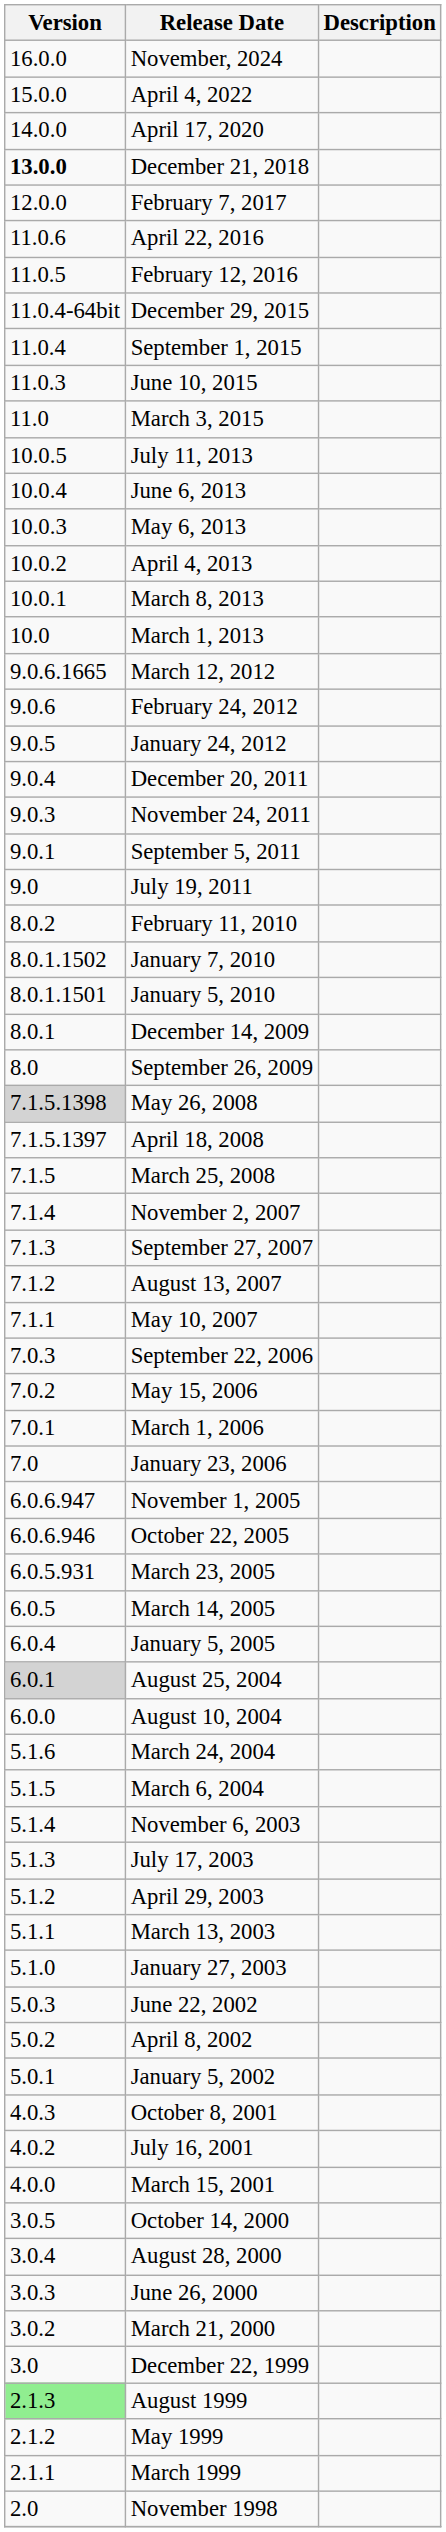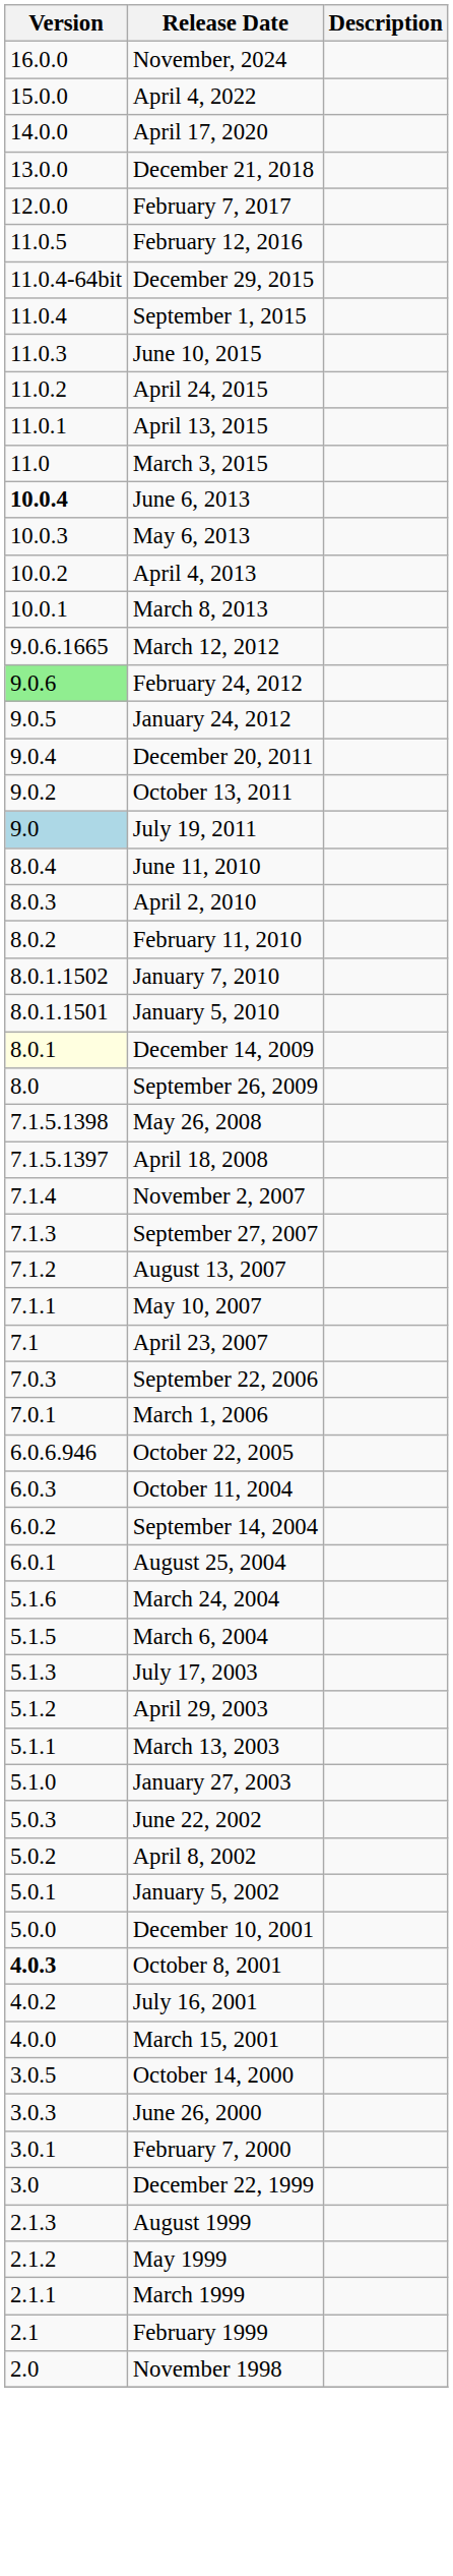 <table class=wikitable>
 <tr>
 <th>Version</th>
 <th>Release Date</th>
 <th>Description</th>
 </tr>
 <tr>
 <td>16.0.0</td>
 <td>November, 2024</td>
 <td></td>
 </tr>
 <tr>
 <td>15.0.0</td>
 <td>April 4, 2022</td>
 <td></td>
 </tr>
 <tr>
 <td>14.0.0</td>
 <td>April 17, 2020</td>
 <td></td>
 </tr>
 <tr>
-<td><strong>13.0.0</strong></td>
+<td>13.0.0</td>
 <td>December 21, 2018</td>
 <td></td>
 </tr>
 <tr>
 <td>12.0.0</td>
 <td>February 7, 2017</td>
-<td></td>
-</tr>
-<tr>
-<td>11.0.6</td>
-<td>April 22, 2016</td>
 <td></td>
 </tr>
 <tr>
 <td>11.0.5</td>
 <td>February 12, 2016</td>
 <td></td>
 </tr>
 <tr>
 <td>11.0.4-64bit</td>
 <td>December 29, 2015</td>
 <td></td>
 </tr>
 <tr>
 <td>11.0.4</td>
 <td>September 1, 2015</td>
 <td></td>
 </tr>
 <tr>
 <td>11.0.3</td>
 <td>June 10, 2015</td>
 <td></td>
 </tr>
 <tr>
+<td>11.0.2</td>
+<td>April 24, 2015</td>
+<td></td>
+</tr>
+<tr>
+<td>11.0.1</td>
+<td>April 13, 2015</td>
+<td></td>
+</tr>
+<tr>
 <td>11.0</td>
 <td>March 3, 2015</td>
 <td></td>
 </tr>
 <tr>
-<td>10.0.5</td>
-<td>July 11, 2013</td>
-<td></td>
-</tr>
-<tr>
-<td>10.0.4</td>
+<td><strong>10.0.4</strong></td>
 <td>June 6, 2013</td>
 <td></td>
 </tr>
 <tr>
 <td>10.0.3</td>
 <td>May 6, 2013</td>
 <td></td>
 </tr>
 <tr>
 <td>10.0.2</td>
 <td>April 4, 2013</td>
 <td></td>
 </tr>
 <tr>
 <td>10.0.1</td>
 <td>March 8, 2013</td>
 <td></td>
 </tr>
 <tr>
-<td>10.0</td>
-<td>March 1, 2013</td>
-<td></td>
-</tr>
-<tr>
 <td>9.0.6.1665</td>
 <td>March 12, 2012</td>
 <td></td>
 </tr>
 <tr>
-<td>9.0.6</td>
+<td style="background: lightgreen;">9.0.6</td>
 <td>February 24, 2012</td>
 <td></td>
 </tr>
 <tr>
 <td>9.0.5</td>
 <td>January 24, 2012</td>
 <td></td>
 </tr>
 <tr>
 <td>9.0.4</td>
 <td>December 20, 2011</td>
 <td></td>
 </tr>
 <tr>
-<td>9.0.3</td>
-<td>November 24, 2011</td>
+<td>9.0.2</td>
+<td>October 13, 2011</td>
 <td></td>
 </tr>
 <tr>
-<td>9.0.1</td>
-<td>September 5, 2011</td>
+<td style="background: lightblue;">9.0</td>
+<td>July 19, 2011</td>
 <td></td>
 </tr>
 <tr>
-<td>9.0</td>
-<td>July 19, 2011</td>
+<td>8.0.4</td>
+<td>June 11, 2010</td>
+<td></td>
+</tr>
+<tr>
+<td>8.0.3</td>
+<td>April 2, 2010</td>
 <td></td>
 </tr>
 <tr>
 <td>8.0.2</td>
 <td>February 11, 2010</td>
 <td></td>
 </tr>
 <tr>
 <td>8.0.1.1502</td>
 <td>January 7, 2010</td>
 <td></td>
 </tr>
 <tr>
 <td>8.0.1.1501</td>
 <td>January 5, 2010</td>
 <td></td>
 </tr>
 <tr>
-<td>8.0.1</td>
+<td style="background: lightyellow;">8.0.1</td>
 <td>December 14, 2009</td>
 <td></td>
 </tr>
 <tr>
 <td>8.0</td>
 <td>September 26, 2009</td>
 <td></td>
 </tr>
 <tr>
-<td style="background: lightgrey;">7.1.5.1398</td>
+<td>7.1.5.1398</td>
 <td>May 26, 2008</td>
 <td></td>
 </tr>
 <tr>
 <td>7.1.5.1397</td>
 <td>April 18, 2008</td>
-<td></td>
-</tr>
-<tr>
-<td>7.1.5</td>
-<td>March 25, 2008</td>
 <td></td>
 </tr>
 <tr>
 <td>7.1.4</td>
 <td>November 2, 2007</td>
 <td></td>
 </tr>
 <tr>
 <td>7.1.3</td>
 <td>September 27, 2007</td>
 <td></td>
 </tr>
 <tr>
 <td>7.1.2</td>
 <td>August 13, 2007</td>
 <td></td>
 </tr>
 <tr>
 <td>7.1.1</td>
 <td>May 10, 2007</td>
 <td></td>
 </tr>
 <tr>
-<td>7.0.3</td>
-<td>September 22, 2006</td>
+<td>7.1</td>
+<td>April 23, 2007</td>
 <td></td>
 </tr>
 <tr>
-<td>7.0.2</td>
-<td>May 15, 2006</td>
+<td>7.0.3</td>
+<td>September 22, 2006</td>
 <td></td>
 </tr>
 <tr>
 <td>7.0.1</td>
 <td>March 1, 2006</td>
 <td></td>
 </tr>
 <tr>
-<td>7.0</td>
-<td>January 23, 2006</td>
-<td></td>
-</tr>
-<tr>
-<td>6.0.6.947</td>
-<td>November 1, 2005</td>
-<td></td>
-</tr>
-<tr>
 <td>6.0.6.946</td>
 <td>October 22, 2005</td>
 <td></td>
 </tr>
 <tr>
-<td>6.0.5.931</td>
-<td>March 23, 2005</td>
+<td>6.0.3</td>
+<td>October 11, 2004</td>
 <td></td>
 </tr>
 <tr>
-<td>6.0.5</td>
-<td>March 14, 2005</td>
+<td>6.0.2</td>
+<td>September 14, 2004</td>
 <td></td>
 </tr>
 <tr>
-<td>6.0.4</td>
-<td>January 5, 2005</td>
-<td></td>
-</tr>
-<tr>
-<td style="background: lightgrey;">6.0.1</td>
+<td>6.0.1</td>
 <td>August 25, 2004</td>
-<td></td>
-</tr>
-<tr>
-<td>6.0.0</td>
-<td>August 10, 2004</td>
 <td></td>
 </tr>
 <tr>
 <td>5.1.6</td>
 <td>March 24, 2004</td>
 <td></td>
 </tr>
 <tr>
 <td>5.1.5</td>
 <td>March 6, 2004</td>
-<td></td>
-</tr>
-<tr>
-<td>5.1.4</td>
-<td>November 6, 2003</td>
 <td></td>
 </tr>
 <tr>
 <td>5.1.3</td>
 <td>July 17, 2003</td>
 <td></td>
 </tr>
 <tr>
 <td>5.1.2</td>
 <td>April 29, 2003</td>
 <td></td>
 </tr>
 <tr>
 <td>5.1.1</td>
 <td>March 13, 2003</td>
 <td></td>
 </tr>
 <tr>
 <td>5.1.0</td>
 <td>January 27, 2003</td>
 <td></td>
 </tr>
 <tr>
 <td>5.0.3</td>
 <td>June 22, 2002</td>
 <td></td>
 </tr>
 <tr>
 <td>5.0.2</td>
 <td>April 8, 2002</td>
 <td></td>
 </tr>
 <tr>
 <td>5.0.1</td>
 <td>January 5, 2002</td>
 <td></td>
 </tr>
 <tr>
-<td>4.0.3</td>
+<td>5.0.0</td>
+<td>December 10, 2001</td>
+<td></td>
+</tr>
+<tr>
+<td><strong>4.0.3</strong></td>
 <td>October 8, 2001</td>
 <td></td>
 </tr>
 <tr>
 <td>4.0.2</td>
 <td>July 16, 2001</td>
 <td></td>
 </tr>
 <tr>
 <td>4.0.0</td>
 <td>March 15, 2001</td>
 <td></td>
 </tr>
 <tr>
 <td>3.0.5</td>
 <td>October 14, 2000</td>
 <td></td>
 </tr>
 <tr>
-<td>3.0.4</td>
-<td>August 28, 2000</td>
-<td></td>
-</tr>
-<tr>
 <td>3.0.3</td>
 <td>June 26, 2000</td>
 <td></td>
 </tr>
 <tr>
-<td>3.0.2</td>
-<td>March 21, 2000</td>
+<td>3.0.1</td>
+<td>February 7, 2000</td>
 <td></td>
 </tr>
 <tr>
 <td>3.0</td>
 <td>December 22, 1999</td>
 <td></td>
 </tr>
 <tr>
-<td style="background: lightgreen;">2.1.3</td>
+<td>2.1.3</td>
 <td>August 1999</td>
 <td></td>
 </tr>
 <tr>
 <td>2.1.2</td>
 <td>May 1999</td>
 <td></td>
 </tr>
 <tr>
 <td>2.1.1</td>
 <td>March 1999</td>
 <td></td>
 </tr>
 <tr>
+<td>2.1</td>
+<td>February 1999</td>
+<td></td>
+</tr>
+<tr>
 <td>2.0</td>
 <td>November 1998</td>
 <td></td>
 </tr>
 <tr>
 </tr>
 </table>
